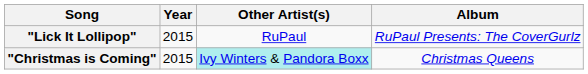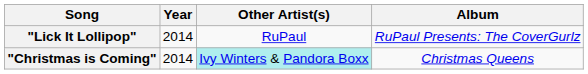 <table class="wikitable plainrowheaders" style="text-align:center;">
 <tr>
 <th scope="col">Song</th>
 <th scope="col">Year</th>
 <th scope="col">Other Artist(s)</th>
 <th scope="col">Album</th>
 </tr>
 <tr>
 <th scope="row">"Lick It Lollipop"</th>
-<td>2015</td>
+<td>2014</td>
 <td><a href='#'>RuPaul</a></td>
 <td><em><a href='#'>RuPaul Presents: The CoverGurlz</a></em></td>
 </tr>
 <tr>
 <th scope="row">"Christmas is Coming"</th>
-<td>2015</td>
+<td>2014</td>
 <td style="background: paleturquoise;"><a href='#'>Ivy Winters</a> & <a href='#'>Pandora Boxx</a></td>
 <td><em><a href='#'>Christmas Queens</a></em></td>
 </tr>
 </table>
